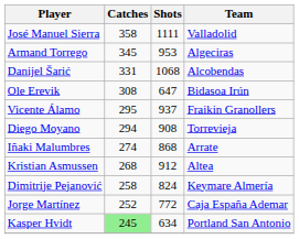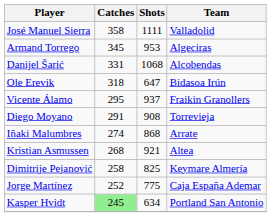 <table class="wikitable">
 <tr>
 <th>Player</th>
 <th>Catches</th>
 <th>Shots</th>
 <th>Team</th>
 </tr>
 <tr>
 <td> <a href='#'>José Manuel Sierra</a></td>
 <td style="text-align:center;">358</td>
 <td style="text-align:center;">1111</td>
 <td><a href='#'>Valladolid</a></td>
 </tr>
 <tr>
 <td> <a href='#'>Armand Torrego</a></td>
 <td style="text-align:center;">345</td>
 <td style="text-align:center;">953</td>
 <td><a href='#'>Algeciras</a></td>
 </tr>
 <tr>
 <td> <a href='#'>Danijel Šarić</a></td>
 <td style="text-align:center;">331</td>
 <td style="text-align:center;">1068</td>
 <td><a href='#'>Alcobendas</a></td>
 </tr>
 <tr>
 <td> <a href='#'>Ole Erevik</a></td>
-<td style="text-align:center;">308</td>
+<td style="text-align:center;">318</td>
 <td style="text-align:center;">647</td>
 <td><a href='#'>Bidasoa Irún</a></td>
 </tr>
 <tr>
 <td> <a href='#'>Vicente Álamo</a></td>
 <td style="text-align:center;">295</td>
 <td style="text-align:center;">937</td>
 <td><a href='#'>Fraikin Granollers</a></td>
 </tr>
 <tr>
 <td> <a href='#'>Diego Moyano</a></td>
-<td style="text-align:center;">294</td>
+<td style="text-align:center;">291</td>
 <td style="text-align:center;">908</td>
 <td><a href='#'>Torrevieja</a></td>
 </tr>
 <tr>
 <td> <a href='#'>Iñaki Malumbres</a></td>
 <td style="text-align:center;">274</td>
 <td style="text-align:center;">868</td>
 <td><a href='#'>Arrate</a></td>
 </tr>
 <tr>
 <td> <a href='#'>Kristian Asmussen</a></td>
 <td style="text-align:center;">268</td>
-<td style="text-align:center;">912</td>
+<td style="text-align:center;">921</td>
 <td><a href='#'>Altea</a></td>
 </tr>
 <tr>
 <td> <a href='#'>Dimitrije Pejanović</a></td>
 <td style="text-align:center;">258</td>
-<td style="text-align:center;">824</td>
+<td style="text-align:center;">825</td>
 <td><a href='#'>Keymare Almería</a></td>
 </tr>
 <tr>
 <td> <a href='#'>Jorge Martínez</a></td>
 <td style="text-align:center;">252</td>
-<td style="text-align:center;">772</td>
+<td style="text-align:center;">775</td>
 <td><a href='#'>Caja España Ademar</a></td>
 </tr>
 <tr>
 <td> <a href='#'>Kasper Hvidt</a></td>
 <td style="background: lightgreen; text-align:center;">245</td>
 <td style="text-align:center;">634</td>
 <td><a href='#'>Portland San Antonio</a></td>
 </tr>
 <tr>
 </tr>
 </table>
